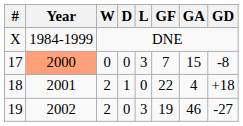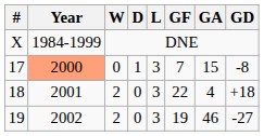 <table class="wikitable sortable" style="text-align:center">
 <tr>
 <th>#</th>
 <th>Year</th>
 <th>W</th>
 <th>D</th>
 <th>L</th>
 <th>GF</th>
 <th>GA</th>
 <th>GD</th>
 </tr>
 <tr>
 <td>X</td>
 <td>1984-1999</td>
 <td colspan=6>DNE</td>
 </tr>
 <tr>
 <td>17</td>
 <td style="background: lightsalmon;">2000</td>
 <td>0</td>
-<td>0</td>
+<td>1</td>
 <td>3</td>
 <td>7</td>
 <td>15</td>
 <td>-8</td>
 </tr>
 <tr>
 <td>18</td>
 <td>2001</td>
 <td>2</td>
-<td>1</td>
 <td>0</td>
+<td>3</td>
 <td>22</td>
 <td>4</td>
 <td>+18</td>
 </tr>
 <tr>
 <td>19</td>
 <td>2002</td>
 <td>2</td>
 <td>0</td>
 <td>3</td>
 <td>19</td>
 <td>46</td>
 <td>-27</td>
 </tr>
 </table>
